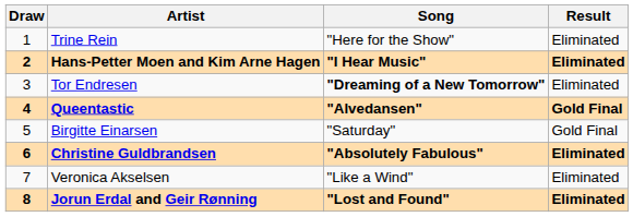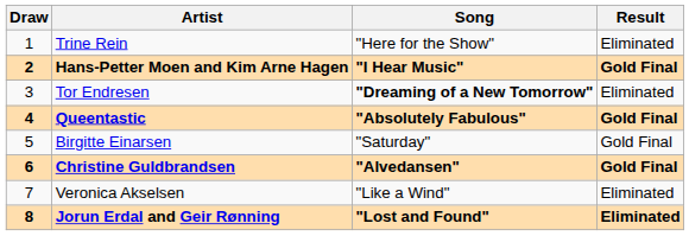 <table class="sortable wikitable" style="margin: 1em auto 1em auto; text-align:center;">
 <tr>
 <th>Draw</th>
 <th>Artist</th>
 <th>Song</th>
 <th>Result</th>
 </tr>
 <tr>
 <td>1</td>
 <td align="left"><a href='#'>Trine Rein</a></td>
 <td align="left">"Here for the Show"</td>
 <td style="text-align:left;">Eliminated</td>
 </tr>
 <tr style="background: navajowhite; font-weight: bold;">
 <td>2</td>
 <td align="left">Hans-Petter Moen and Kim Arne Hagen</td>
 <td align="left">"I Hear Music"</td>
-<td style="text-align:left;">Eliminated</td>
+<td style="text-align:left;">Gold Final</td>
 </tr>
 <tr>
 <td>3</td>
 <td align="left"><a href='#'>Tor Endresen</a></td>
 <td align="left"><strong>"Dreaming of a New Tomorrow"</strong></td>
 <td style="text-align:left;">Eliminated</td>
 </tr>
 <tr style="background: navajowhite; font-weight: bold;">
 <td>4</td>
 <td align="left"><a href='#'>Queentastic</a></td>
-<td align="left">"Alvedansen"</td>
+<td align="left">"Absolutely Fabulous"</td>
 <td style="text-align:left;">Gold Final</td>
 </tr>
 <tr>
 <td>5</td>
 <td align="left"><a href='#'>Birgitte Einarsen</a></td>
 <td align="left">"Saturday"</td>
 <td style="text-align:left;">Gold Final</td>
 </tr>
 <tr style="background: navajowhite; font-weight: bold;">
 <td>6</td>
 <td align="left"><a href='#'>Christine Guldbrandsen</a></td>
-<td align="left">"Absolutely Fabulous"</td>
-<td style="text-align:left;">Eliminated</td>
+<td align="left">"Alvedansen"</td>
+<td style="text-align:left;">Gold Final</td>
 </tr>
 <tr>
 <td>7</td>
 <td align="left">Veronica Akselsen</td>
 <td align="left">"Like a Wind"</td>
 <td style="text-align:left;">Eliminated</td>
 </tr>
 <tr style="background: navajowhite; font-weight: bold;">
 <td>8</td>
 <td align="left"><a href='#'>Jorun Erdal</a> and <a href='#'>Geir Rønning</a></td>
 <td align="left">"Lost and Found"</td>
 <td style="text-align:left;">Eliminated</td>
 </tr>
 </table>
